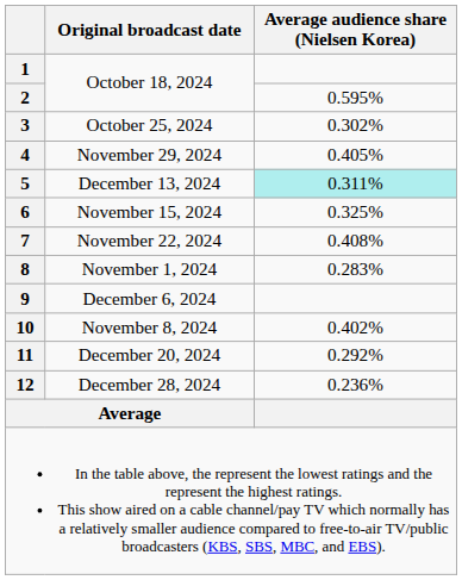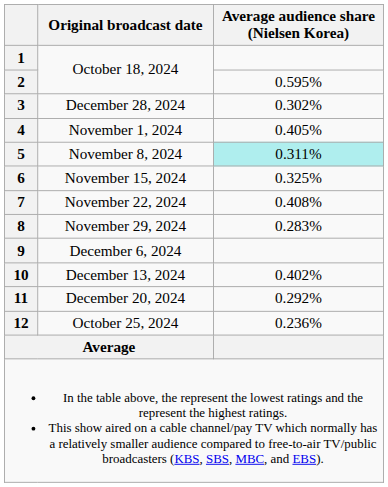 <table class="wikitable" style="width:400px; text-align:center">
 <tr>
 <th scope="col"></th>
 <th scope="col">Original broadcast date</th>
 <th scope="col">Average audience share<br>(Nielsen Korea)</th>
 </tr>
 <tr>
 <th scope="row">1</th>
 <td rowspan="2">October 18, 2024</td>
 <td><strong></strong> </td>
 </tr>
 <tr>
 <th scope="row">2</th>
 <td>0.595% </td>
 </tr>
 <tr>
 <th scope="row">3</th>
-<td>October 25, 2024</td>
+<td>December 28, 2024</td>
 <td>0.302% </td>
 </tr>
 <tr>
 <th scope="row">4</th>
-<td>November 29, 2024</td>
+<td>November 1, 2024</td>
 <td>0.405% </td>
 </tr>
 <tr>
 <th scope="row">5</th>
-<td>December 13, 2024</td>
+<td>November 8, 2024</td>
 <td style="background: paleturquoise;">0.311% </td>
 </tr>
 <tr>
 <th scope="row">6</th>
 <td>November 15, 2024</td>
 <td>0.325% </td>
 </tr>
 <tr>
 <th scope="row">7</th>
 <td>November 22, 2024</td>
 <td>0.408% </td>
 </tr>
 <tr>
 <th scope="row">8</th>
-<td>November 1, 2024</td>
+<td>November 29, 2024</td>
 <td>0.283% </td>
 </tr>
 <tr>
 <th scope="row">9</th>
 <td>December 6, 2024</td>
 <td><strong></strong> </td>
 </tr>
 <tr>
 <th scope="row">10</th>
-<td>November 8, 2024</td>
+<td>December 13, 2024</td>
 <td>0.402% </td>
 </tr>
 <tr>
 <th scope="row">11</th>
 <td>December 20, 2024</td>
 <td>0.292% </td>
 </tr>
 <tr>
 <th scope="row">12</th>
-<td>December 28, 2024</td>
+<td>October 25, 2024</td>
 <td>0.236% </td>
 </tr>
 <tr>
 <th scope="col" colspan="2">Average</th>
 <th scope="col"></th>
 </tr>
 <tr>
 <td colspan="3" style="font-size:85%"><br><ul><li>In the table above, the <strong></strong> represent the lowest ratings and the <strong></strong> represent the highest ratings.</li><li>This show aired on a cable channel/pay TV which normally has a relatively smaller audience compared to free-to-air TV/public broadcasters (<a href='#'>KBS</a>, <a href='#'>SBS</a>, <a href='#'>MBC</a>, and <a href='#'>EBS</a>).</li></ul></td>
 </tr>
 </table>
